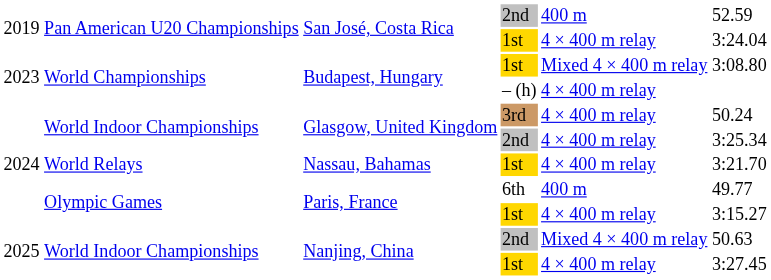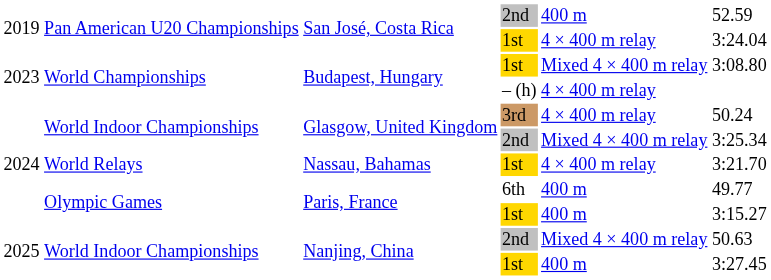 <table>
 <tr>
 <td rowspan=2>2019</td>
 <td rowspan=2><a href='#'>Pan American U20 Championships</a></td>
 <td rowspan=2><a href='#'>San José, Costa Rica</a></td>
 <td bgcolor=silver>2nd</td>
 <td><a href='#'>400 m</a></td>
 <td>52.59</td>
 <td></td>
 </tr>
 <tr>
 <td bgcolor=gold>1st</td>
 <td><a href='#'>4 × 400 m relay</a></td>
 <td>3:24.04</td>
 <td></td>
 </tr>
 <tr>
 <td rowspan=2>2023</td>
 <td rowspan=2><a href='#'>World Championships</a></td>
 <td rowspan=2><a href='#'>Budapest, Hungary</a></td>
 <td bgcolor=gold>1st</td>
 <td><a href='#'>Mixed 4 × 400 m relay</a></td>
 <td>3:08.80</td>
 <td></td>
 </tr>
 <tr>
 <td>– (h)</td>
 <td><a href='#'>4 × 400 m relay</a></td>
 <td></td>
 <td></td>
 </tr>
 <tr>
 <td rowspan=5>2024</td>
 <td rowspan=2><a href='#'>World Indoor Championships</a></td>
 <td rowspan=2><a href='#'>Glasgow, United Kingdom</a></td>
 <td bgcolor=cc9966>3rd</td>
 <td><a href='#'>4 × 400 m relay</a> </td>
 <td>50.24</td>
 <td></td>
 </tr>
 <tr>
 <td bgcolor=silver>2nd</td>
-<td><a href='#'>4 × 400 m relay</a> </td>
+<td><a href='#'>Mixed 4 × 400 m relay</a></td>
 <td>3:25.34</td>
 <td></td>
 </tr>
 <tr>
 <td><a href='#'>World Relays</a></td>
 <td><a href='#'>Nassau, Bahamas</a></td>
 <td bgcolor=gold>1st</td>
 <td><a href='#'>4 × 400 m relay</a></td>
 <td>3:21.70</td>
 <td></td>
 </tr>
 <tr>
 <td rowspan=2><a href='#'>Olympic Games</a></td>
 <td rowspan=2><a href='#'>Paris, France</a></td>
 <td>6th</td>
 <td><a href='#'>400 m</a></td>
 <td>49.77</td>
 <td></td>
 </tr>
 <tr>
 <td bgcolor=gold>1st</td>
-<td><a href='#'>4 × 400 m relay</a></td>
+<td><a href='#'>400 m</a></td>
 <td>3:15.27</td>
 <td></td>
 </tr>
 <tr>
 <td rowspan=2>2025</td>
 <td rowspan=2><a href='#'>World Indoor Championships</a></td>
 <td rowspan=2><a href='#'>Nanjing, China</a></td>
 <td bgcolor=silver>2nd</td>
 <td><a href='#'>Mixed 4 × 400 m relay</a></td>
 <td>50.63</td>
 </tr>
 <tr>
 <td bgcolor=gold>1st</td>
-<td><a href='#'>4 × 400 m relay</a></td>
+<td><a href='#'>400 m</a> </td>
 <td>3:27.45</td>
 </tr>
 <tr>
 </tr>
 </table>
